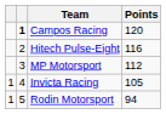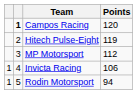 <table class="wikitable" style="font-size: 85%;">
 <tr>
 <th></th>
 <th></th>
 <th>Team</th>
 <th>Points</th>
 </tr>
 <tr>
 <td align="left"></td>
 <td align="center"><strong>1</strong></td>
 <td> <a href='#'>Campos Racing</a></td>
 <td>120</td>
 </tr>
 <tr>
 <td align="left"></td>
 <td align="center">2</td>
 <td> <a href='#'>Hitech Pulse-Eight</a></td>
-<td>116</td>
+<td>119</td>
 </tr>
 <tr>
 <td align="left"></td>
 <td align="center">3</td>
 <td> <a href='#'>MP Motorsport</a></td>
 <td>112</td>
 </tr>
 <tr>
 <td align="left"> 1</td>
 <td align="center">4</td>
 <td> <a href='#'>Invicta Racing</a></td>
-<td>105</td>
+<td>106</td>
 </tr>
 <tr>
 <td align="left"> 1</td>
 <td align="center">5</td>
 <td> <a href='#'>Rodin Motorsport</a></td>
 <td>94</td>
 </tr>
 </table>
